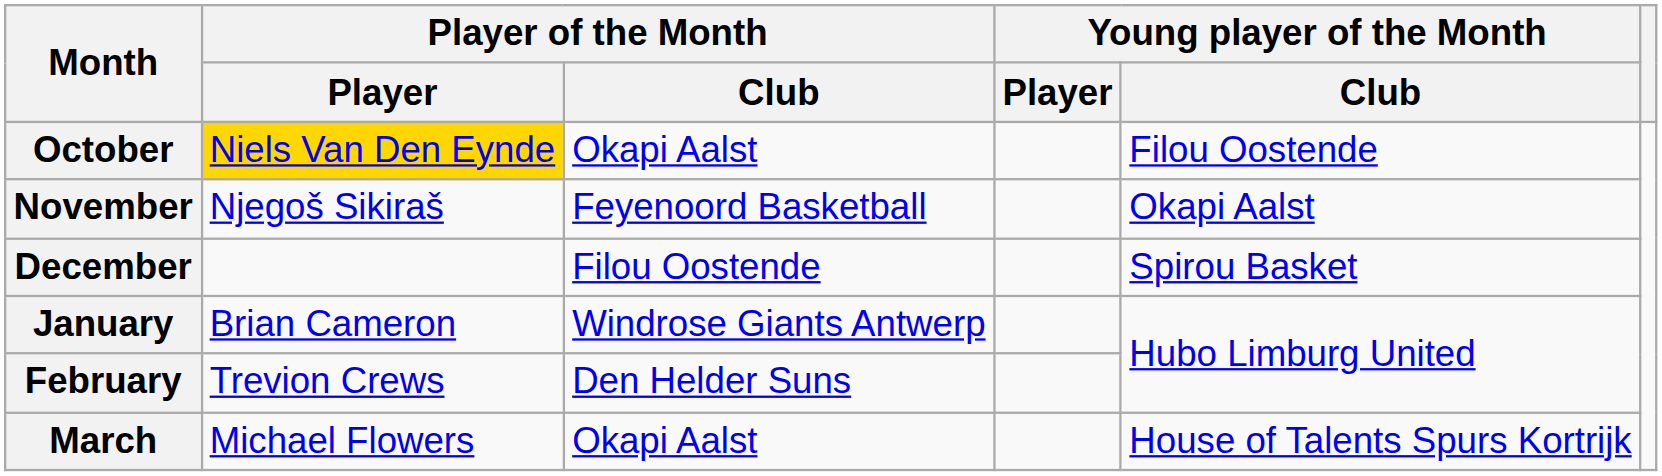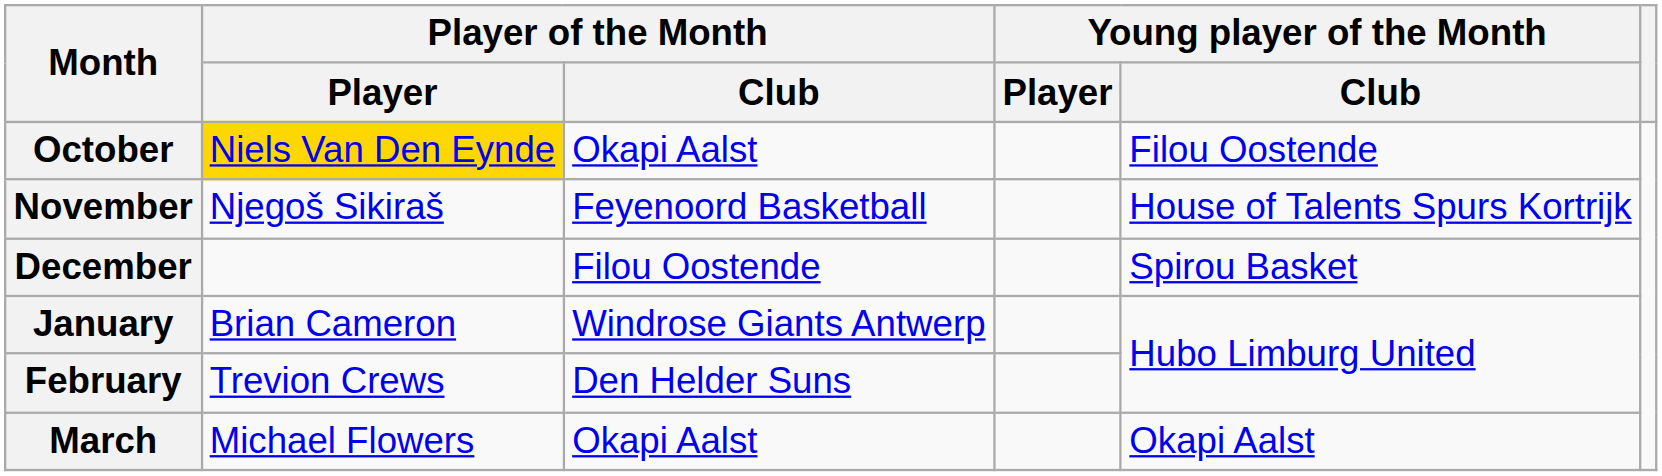 <table class="wikitable">
 <tr>
 <th rowspan="2">Month</th>
 <th colspan="2">Player of the Month</th>
 <th colspan="2">Young player of the Month</th>
 <th rowspan="2"></th>
 </tr>
 <tr>
 <th>Player</th>
 <th>Club</th>
 <th>Player</th>
 <th>Club</th>
 </tr>
 <tr>
 <th>October</th>
 <td style="background: gold;"> <a href='#'>Niels Van Den Eynde</a></td>
 <td><a href='#'>Okapi Aalst</a></td>
 <td> </td>
 <td><a href='#'>Filou Oostende</a></td>
 <td rowspan="8"></td>
 </tr>
 <tr>
 <th>November</th>
 <td> <a href='#'>Njegoš Sikiraš</a></td>
 <td><a href='#'>Feyenoord Basketball</a></td>
 <td> </td>
-<td><a href='#'>Okapi Aalst</a></td>
+<td><a href='#'>House of Talents Spurs Kortrijk</a></td>
 </tr>
 <tr>
 <th>December</th>
 <td> </td>
 <td><a href='#'>Filou Oostende</a></td>
 <td> </td>
 <td><a href='#'>Spirou Basket</a></td>
 </tr>
 <tr>
 <th>January</th>
 <td> <a href='#'>Brian Cameron</a></td>
 <td><a href='#'>Windrose Giants Antwerp</a></td>
 <td> </td>
 <td rowspan="2"><a href='#'>Hubo Limburg United</a></td>
 </tr>
 <tr>
 <th>February</th>
 <td> <a href='#'>Trevion Crews</a></td>
 <td><a href='#'>Den Helder Suns</a></td>
 <td> </td>
 </tr>
 <tr>
 <th>March</th>
 <td> <a href='#'>Michael Flowers</a></td>
 <td><a href='#'>Okapi Aalst</a></td>
 <td> </td>
-<td><a href='#'>House of Talents Spurs Kortrijk</a></td>
+<td><a href='#'>Okapi Aalst</a></td>
 </tr>
 </table>
